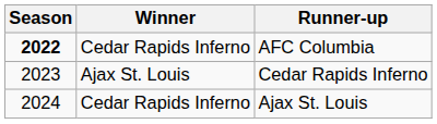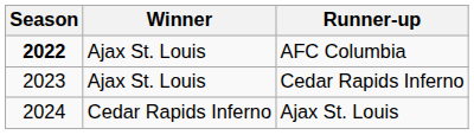 <table class="wikitable">
 <tr>
 <th>Season</th>
 <th>Winner</th>
 <th>Runner-up</th>
 </tr>
 <tr>
 <td align="center"><strong>2022</strong></td>
-<td>Cedar Rapids Inferno</td>
+<td>Ajax St. Louis</td>
 <td>AFC Columbia</td>
 </tr>
 <tr>
 <td align="center">2023</td>
 <td>Ajax St. Louis</td>
 <td>Cedar Rapids Inferno</td>
 </tr>
 <tr>
 <td align="center">2024</td>
 <td>Cedar Rapids Inferno</td>
 <td>Ajax St. Louis</td>
 </tr>
 </table>
